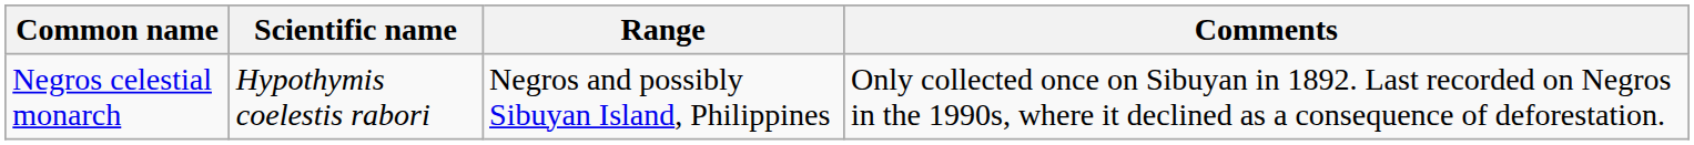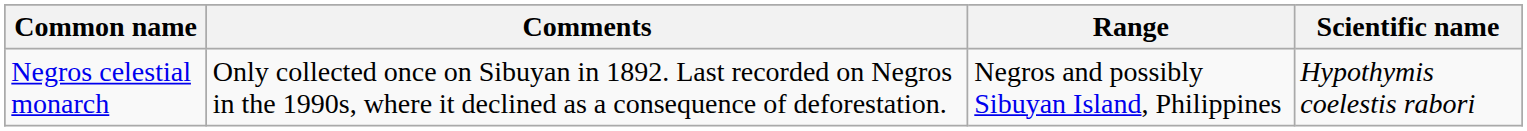 <table class="wikitable sortable">
 <tr>
 <th>Common name</th>
+<th class="unsortable">Comments</th>
+<th>Range</th>
 <th>Scientific name</th>
-<th>Range</th>
-<th class="unsortable">Comments</th>
 </tr>
 <tr>
 <td><a href='#'>Negros celestial monarch</a></td>
+<td>Only collected once on Sibuyan in 1892. Last recorded on Negros in the 1990s, where it declined as a consequence of deforestation.</td>
+<td>Negros and possibly <a href='#'>Sibuyan Island</a>, Philippines</td>
 <td><em>Hypothymis coelestis rabori</em></td>
-<td>Negros and possibly <a href='#'>Sibuyan Island</a>, Philippines</td>
-<td>Only collected once on Sibuyan in 1892. Last recorded on Negros in the 1990s, where it declined as a consequence of deforestation.</td>
 </tr>
 </table>
